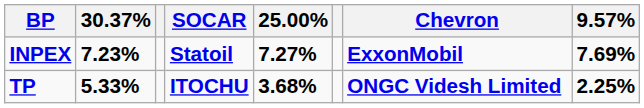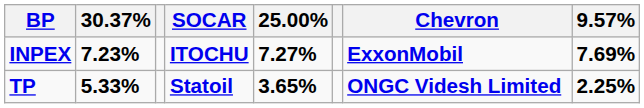 <table class="wikitable">
 <tr>
 <th><strong><a href='#'>BP</a></strong></th>
 <th><strong>30.37%</strong></th>
 <th></th>
 <th><strong><a href='#'>SOCAR</a></strong></th>
 <th><strong>25.00%</strong></th>
 <th></th>
 <th><strong><a href='#'>Chevron</a></strong></th>
 <th><strong>9.57%</strong></th>
 </tr>
 <tr>
 <td><strong><a href='#'>INPEX</a></strong></td>
 <td><strong>7.23%</strong></td>
 <td></td>
-<td><strong><a href='#'>Statoil</a></strong></td>
+<td><strong><a href='#'>ITOCHU</a></strong></td>
 <td><strong>7.27%</strong></td>
 <td></td>
 <td><strong><a href='#'>ExxonMobil</a></strong></td>
 <td><strong>7.69%</strong></td>
 </tr>
 <tr>
 <td><strong><a href='#'>TP</a></strong></td>
 <td><strong>5.33%</strong></td>
 <td></td>
-<td><strong><a href='#'>ITOCHU</a></strong></td>
-<td><strong>3.68%</strong></td>
+<td><strong><a href='#'>Statoil</a></strong></td>
+<td><strong>3.65%</strong></td>
 <td></td>
 <td><strong><a href='#'>ONGC Videsh Limited</a> </strong></td>
 <td><strong>2.25%</strong></td>
 </tr>
 </table>
